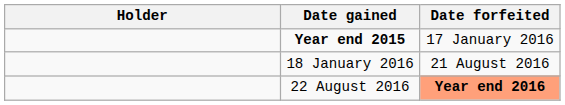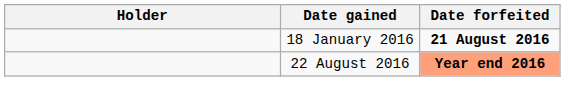 <table class="wikitable" style="font-size:90%">
 <tr>
 <th style="width:222px;">Holder</th>
 <th style="width:110px;">Date gained</th>
 <th style="width:110px;">Date forfeited</th>
 </tr>
 <tr>
-<td></td>
-<td style="text-align:center;"><strong>Year end 2015</strong></td>
-<td style="text-align:center;">17 January 2016</td>
-</tr>
-<tr>
 <td> <br> </td>
 <td style="text-align:center;">18 January 2016</td>
-<td style="text-align:center;">21 August 2016</td>
+<td style="text-align:center;"><strong>21 August 2016</strong></td>
 </tr>
 <tr>
 <td></td>
 <td style="text-align:center;">22 August 2016</td>
 <td style="background: lightsalmon; text-align:center;"><strong>Year end 2016</strong></td>
 </tr>
 </table>
